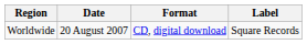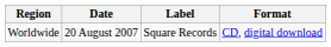 <table class="wikitable sortable">
 <tr>
 <th>Region</th>
 <th>Date</th>
+<th>Label</th>
 <th>Format</th>
-<th>Label</th>
 </tr>
 <tr>
 <td>Worldwide</td>
 <td>20 August 2007</td>
+<td>Square Records</td>
 <td><a href='#'>CD</a>, <a href='#'>digital download</a></td>
-<td>Square Records</td>
 </tr>
 </table>
